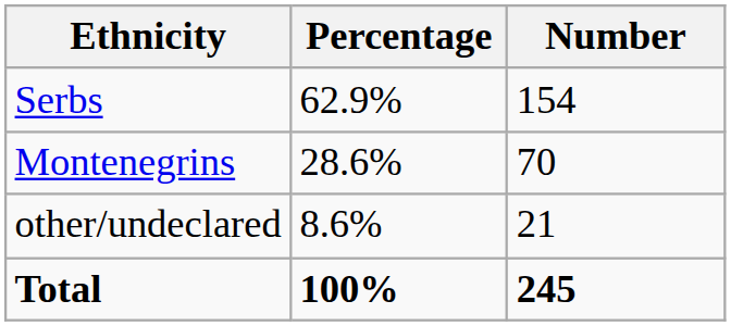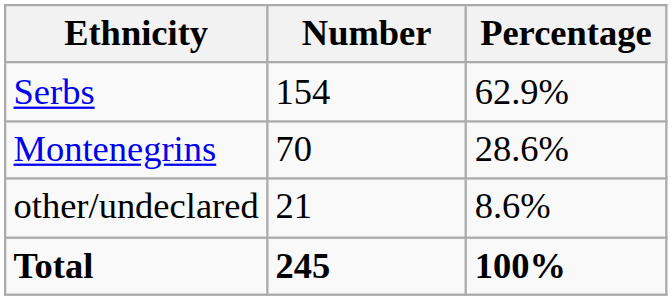 <table class="wikitable">
 <tr>
 <th width="100px">Ethnicity</th>
+<th width="80px">Number</th>
 <th width="80px">Percentage</th>
-<th width="80px">Number</th>
 </tr>
 <tr>
 <td><a href='#'>Serbs</a></td>
+<td>154</td>
 <td>62.9%</td>
-<td>154</td>
 </tr>
 <tr>
 <td><a href='#'>Montenegrins</a></td>
+<td>70</td>
 <td>28.6%</td>
-<td>70</td>
 </tr>
 <tr>
 <td>other/undeclared</td>
+<td>21</td>
 <td>8.6%</td>
-<td>21</td>
 </tr>
 <tr>
 <td><strong>Total</strong></td>
+<td><strong>245</strong></td>
 <td><strong>100%</strong></td>
-<td><strong>245</strong></td>
 </tr>
 </table>
